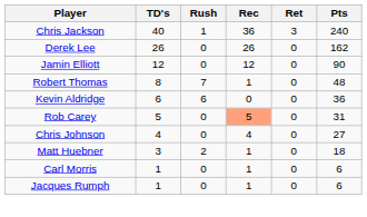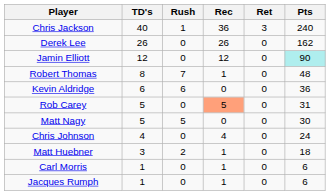 <table class="wikitable sortable">
 <tr>
 <th bgcolor="#DDDDFF" width="26%">Player</th>
 <th bgcolor="#DDDDFF" width="9%">TD's</th>
 <th bgcolor="#DDDDFF" width="9%">Rush</th>
 <th bgcolor="#DDDDFF" width="9%">Rec</th>
 <th bgcolor="#DDDDFF" width="9%">Ret</th>
 <th bgcolor="#DDDDFF" width="9%">Pts</th>
 </tr>
 <tr align="center">
 <td><a href='#'>Chris Jackson</a></td>
 <td>40</td>
 <td>1</td>
 <td>36</td>
 <td>3</td>
 <td>240</td>
 </tr>
 <tr align="center">
 <td><a href='#'>Derek Lee</a></td>
 <td>26</td>
 <td>0</td>
 <td>26</td>
 <td>0</td>
 <td>162</td>
 </tr>
 <tr align="center">
 <td><a href='#'>Jamin Elliott</a></td>
 <td>12</td>
 <td>0</td>
 <td>12</td>
 <td>0</td>
-<td>90</td>
+<td style="background: paleturquoise;">90</td>
 </tr>
 <tr align="center">
 <td><a href='#'>Robert Thomas</a></td>
 <td>8</td>
 <td>7</td>
 <td>1</td>
 <td>0</td>
 <td>48</td>
 </tr>
 <tr align="center">
 <td><a href='#'>Kevin Aldridge</a></td>
 <td>6</td>
 <td>6</td>
 <td>0</td>
 <td>0</td>
 <td>36</td>
 </tr>
 <tr align="center">
 <td><a href='#'>Rob Carey</a></td>
 <td>5</td>
 <td>0</td>
 <td style="background: lightsalmon;">5</td>
 <td>0</td>
 <td>31</td>
 </tr>
 <tr align="center">
+<td><a href='#'>Matt Nagy</a></td>
+<td>5</td>
+<td>5</td>
+<td>0</td>
+<td>0</td>
+<td>30</td>
+</tr>
+<tr align="center">
 <td><a href='#'>Chris Johnson</a></td>
 <td>4</td>
 <td>0</td>
 <td>4</td>
 <td>0</td>
-<td>27</td>
+<td>24</td>
 </tr>
 <tr align="center">
 <td><a href='#'>Matt Huebner</a></td>
 <td>3</td>
 <td>2</td>
 <td>1</td>
 <td>0</td>
 <td>18</td>
 </tr>
 <tr align="center">
 <td><a href='#'>Carl Morris</a></td>
 <td>1</td>
 <td>0</td>
 <td>1</td>
 <td>0</td>
 <td>6</td>
 </tr>
 <tr align="center">
 <td><a href='#'>Jacques Rumph</a></td>
 <td>1</td>
 <td>0</td>
 <td>1</td>
 <td>0</td>
 <td>6</td>
 </tr>
 </table>
